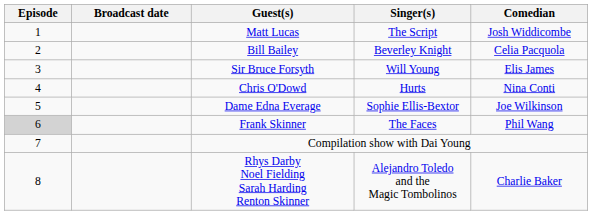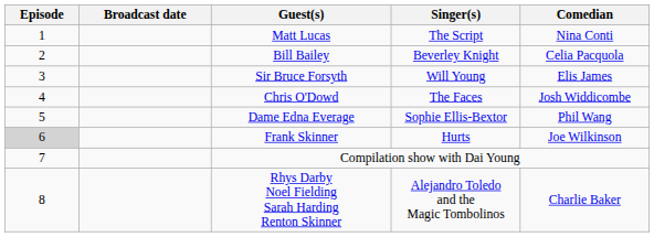 <table class="wikitable"  style="width:800px; text-align:center;">
 <tr>
 <th>Episode</th>
 <th>Broadcast date</th>
 <th style="width:28%;">Guest(s)</th>
 <th style="width:20%;">Singer(s)</th>
 <th style="width:20%;">Comedian</th>
 </tr>
 <tr>
 <td>1</td>
 <td></td>
 <td><a href='#'>Matt Lucas</a></td>
 <td><a href='#'>The Script</a></td>
-<td><a href='#'>Josh Widdicombe</a></td>
+<td><a href='#'>Nina Conti</a></td>
 </tr>
 <tr>
 <td>2</td>
 <td></td>
 <td><a href='#'>Bill Bailey</a></td>
 <td><a href='#'>Beverley Knight</a></td>
 <td><a href='#'>Celia Pacquola</a></td>
 </tr>
 <tr>
 <td>3</td>
 <td></td>
 <td><a href='#'>Sir Bruce Forsyth</a></td>
 <td><a href='#'>Will Young</a></td>
 <td><a href='#'>Elis James</a></td>
 </tr>
 <tr>
 <td>4</td>
 <td></td>
 <td><a href='#'>Chris O'Dowd</a></td>
-<td><a href='#'>Hurts</a></td>
-<td><a href='#'>Nina Conti</a></td>
+<td><a href='#'>The Faces</a></td>
+<td><a href='#'>Josh Widdicombe</a></td>
 </tr>
 <tr>
 <td>5</td>
 <td></td>
 <td><a href='#'>Dame Edna Everage</a></td>
 <td><a href='#'>Sophie Ellis-Bextor</a></td>
-<td><a href='#'>Joe Wilkinson</a></td>
+<td><a href='#'>Phil Wang</a></td>
 </tr>
 <tr>
 <td style="background: lightgrey;">6</td>
 <td></td>
 <td><a href='#'>Frank Skinner</a></td>
-<td><a href='#'>The Faces</a></td>
-<td><a href='#'>Phil Wang</a></td>
+<td><a href='#'>Hurts</a></td>
+<td><a href='#'>Joe Wilkinson</a></td>
 </tr>
 <tr>
 <td>7</td>
 <td></td>
 <td colspan="3">Compilation show with Dai Young</td>
 </tr>
 <tr>
 <td>8</td>
 <td></td>
 <td><a href='#'>Rhys Darby</a><br><a href='#'>Noel Fielding</a><br><a href='#'>Sarah Harding</a><br><a href='#'>Renton Skinner</a></td>
 <td><a href='#'>Alejandro Toledo</a><br>and the<br>Magic Tombolinos</td>
 <td><a href='#'>Charlie Baker</a></td>
 </tr>
 </table>
